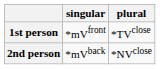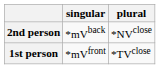 <table class="wikitable">
 <tr>
 <th></th>
 <th>singular</th>
 <th>plural</th>
 </tr>
 <tr>
+<th>2nd person</th>
+<td>*mV<sup>back</sup></td>
+<td>*NV<sup>close</sup></td>
+</tr>
+<tr>
 <th>1st person</th>
 <td>*mV<sup>front</sup></td>
 <td>*TV<sup>close</sup></td>
 </tr>
-<tr>
-<th>2nd person</th>
-<td>*mV<sup>back</sup></td>
-<td>*NV<sup>close</sup></td>
-</tr>
 </table>
